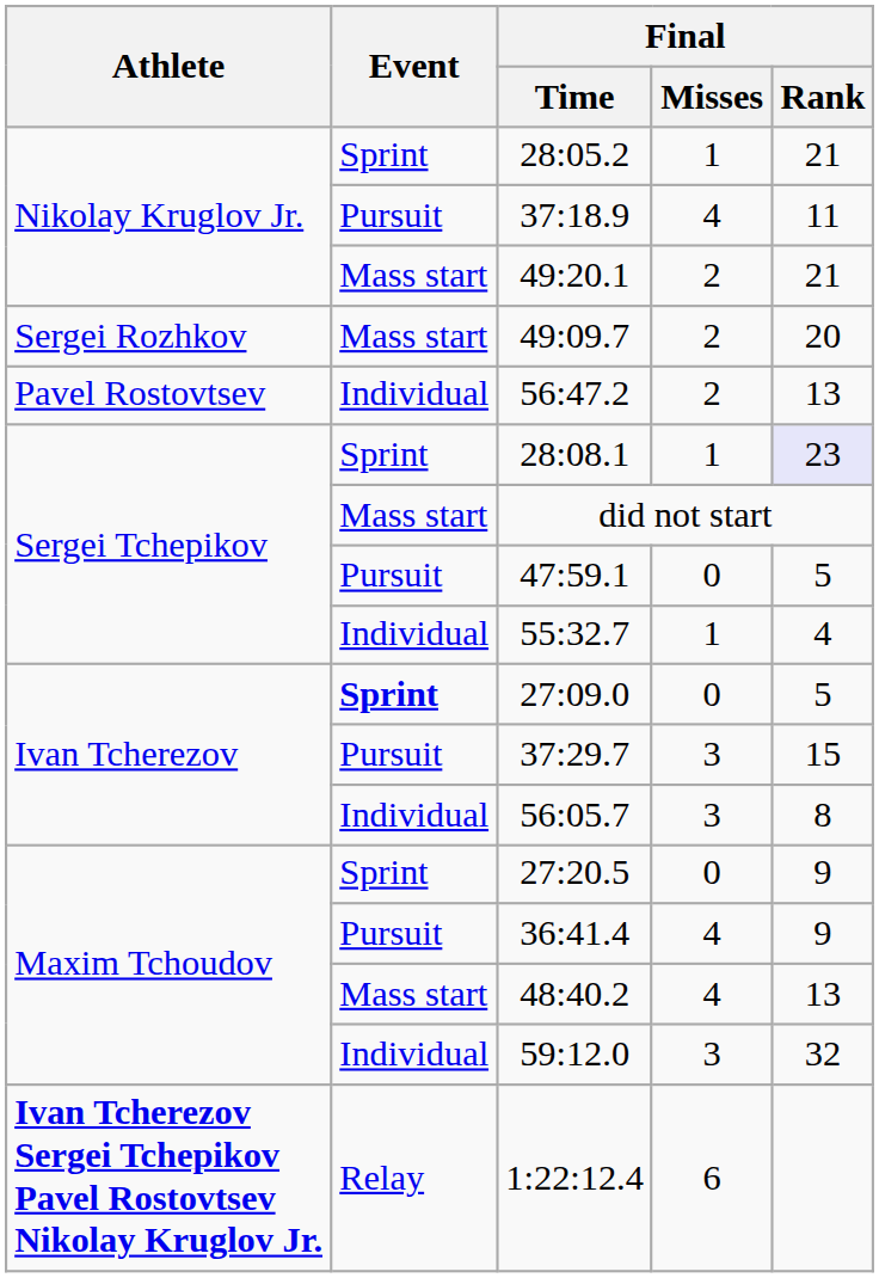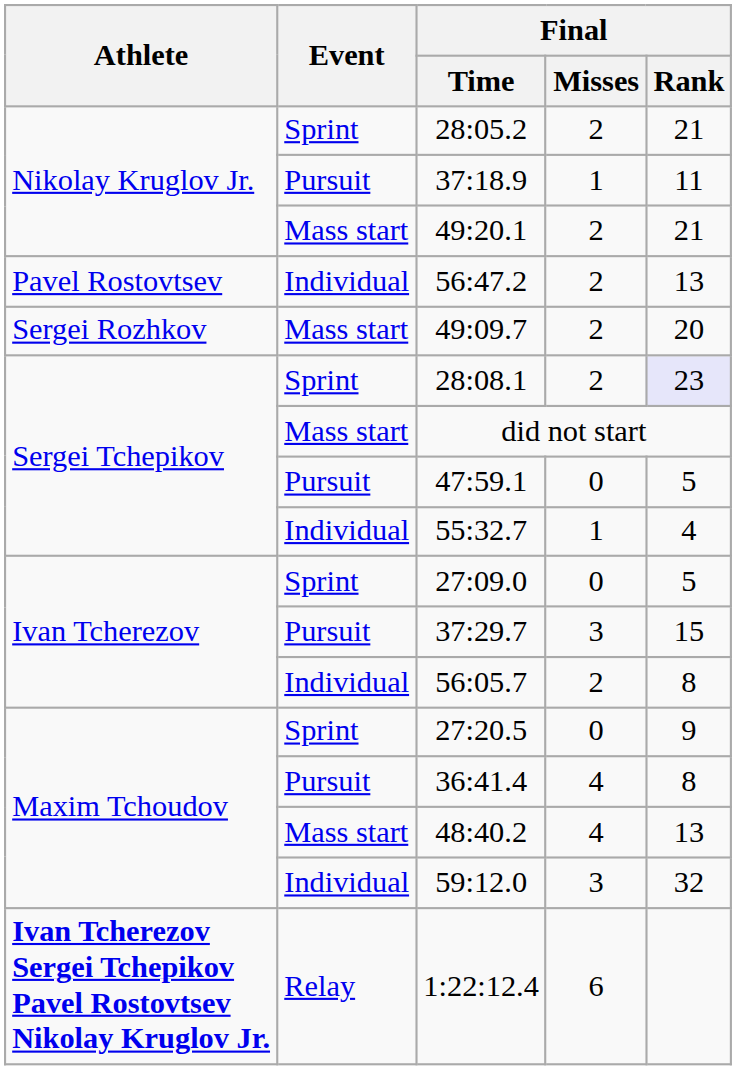 <table class="wikitable" style="font-size:90%">
 <tr>
 <th rowspan="2">Athlete</th>
 <th rowspan="2">Event</th>
 <th colspan="3">Final</th>
 </tr>
 <tr>
 <th>Time</th>
 <th>Misses</th>
 <th>Rank</th>
 </tr>
 <tr>
 <td rowspan=3><a href='#'>Nikolay Kruglov Jr.</a></td>
 <td><a href='#'>Sprint</a></td>
 <td align="center">28:05.2</td>
-<td align="center">1</td>
+<td align="center">2</td>
 <td align="center">21</td>
 </tr>
 <tr>
 <td><a href='#'>Pursuit</a></td>
 <td align="center">37:18.9</td>
-<td align="center">4</td>
+<td align="center">1</td>
 <td align="center">11</td>
 </tr>
 <tr>
 <td><a href='#'>Mass start</a></td>
 <td align="center">49:20.1</td>
 <td align="center">2</td>
 <td align="center">21</td>
 </tr>
 <tr>
+<td><a href='#'>Pavel Rostovtsev</a></td>
+<td><a href='#'>Individual</a></td>
+<td align="center">56:47.2</td>
+<td align="center">2</td>
+<td align="center">13</td>
+</tr>
+<tr>
 <td><a href='#'>Sergei Rozhkov</a></td>
 <td><a href='#'>Mass start</a></td>
 <td align="center">49:09.7</td>
 <td align="center">2</td>
 <td align="center">20</td>
 </tr>
 <tr>
-<td><a href='#'>Pavel Rostovtsev</a></td>
-<td><a href='#'>Individual</a></td>
-<td align="center">56:47.2</td>
-<td align="center">2</td>
-<td align="center">13</td>
-</tr>
-<tr>
 <td rowspan=4><a href='#'>Sergei Tchepikov</a></td>
 <td><a href='#'>Sprint</a></td>
 <td align="center">28:08.1</td>
-<td align="center">1</td>
+<td align="center">2</td>
 <td align="center" style="background: lavender;">23</td>
 </tr>
 <tr>
 <td><a href='#'>Mass start</a></td>
 <td colspan=3 align="center">did not start</td>
 </tr>
 <tr>
 <td><a href='#'>Pursuit</a></td>
 <td align="center">47:59.1</td>
 <td align="center">0</td>
 <td align="center">5</td>
 </tr>
 <tr>
 <td><a href='#'>Individual</a></td>
 <td align="center">55:32.7</td>
 <td align="center">1</td>
 <td align="center">4</td>
 </tr>
 <tr>
 <td rowspan=3><a href='#'>Ivan Tcherezov</a></td>
-<td><strong><a href='#'>Sprint</a></strong></td>
+<td><a href='#'>Sprint</a></td>
 <td align="center">27:09.0</td>
 <td align="center">0</td>
 <td align="center">5</td>
 </tr>
 <tr>
 <td><a href='#'>Pursuit</a></td>
 <td align="center">37:29.7</td>
 <td align="center">3</td>
 <td align="center">15</td>
 </tr>
 <tr>
 <td><a href='#'>Individual</a></td>
 <td align="center">56:05.7</td>
-<td align="center">3</td>
+<td align="center">2</td>
 <td align="center">8</td>
 </tr>
 <tr>
 <td rowspan=4><a href='#'>Maxim Tchoudov</a></td>
 <td><a href='#'>Sprint</a></td>
 <td align="center">27:20.5</td>
 <td align="center">0</td>
 <td align="center">9</td>
 </tr>
 <tr>
 <td><a href='#'>Pursuit</a></td>
 <td align="center">36:41.4</td>
 <td align="center">4</td>
-<td align="center">9</td>
+<td align="center">8</td>
 </tr>
 <tr>
 <td><a href='#'>Mass start</a></td>
 <td align="center">48:40.2</td>
 <td align="center">4</td>
 <td align="center">13</td>
 </tr>
 <tr>
 <td><a href='#'>Individual</a></td>
 <td align="center">59:12.0</td>
 <td align="center">3</td>
 <td align="center">32</td>
 </tr>
 <tr>
 <td><strong><a href='#'>Ivan Tcherezov</a><br><a href='#'>Sergei Tchepikov</a><br><a href='#'>Pavel Rostovtsev</a><br><a href='#'>Nikolay Kruglov Jr.</a></strong></td>
 <td><a href='#'>Relay</a></td>
 <td align="center">1:22:12.4</td>
 <td align="center">6</td>
 <td align="center"></td>
 </tr>
 </table>
